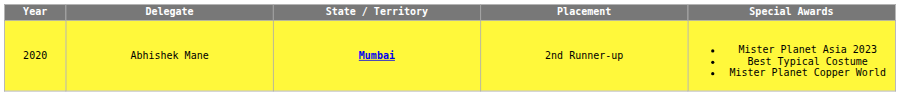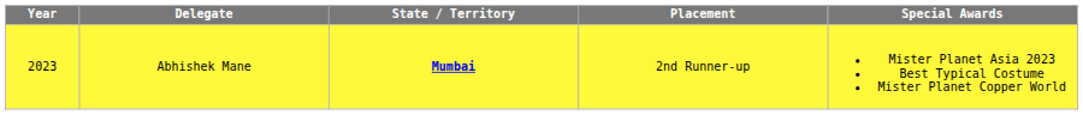 <table class="wikitable sortable" style="font-size: 95%; text-align:center">
 <tr>
 <th width="70" style="background-color:#787878;color:#FFFFFF;">Year</th>
 <th width="250" style="background-color:#787878;color:#FFFFFF;">Delegate</th>
 <th width="250" style="background-color:#787878;color:#FFFFFF;">State / Territory</th>
 <th width="250" style="background-color:#787878;color:#FFFFFF;">Placement</th>
 <th width="250" style="background-color:#787878;color:#FFFFFF;">Special Awards</th>
 </tr>
 <tr style="background:#FFF83B;">
-<td> 2020</td>
+<td> 2023</td>
 <td>Abhishek Mane</td>
 <td><strong><a href='#'>Mumbai</a></strong></td>
 <td>2nd Runner-up</td>
 <td><br><ul><li>Mister Planet Asia 2023</li><li>Best Typical Costume</li><li>Mister Planet Copper World</li></ul></td>
 </tr>
 </table>
